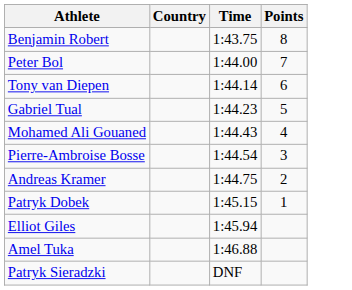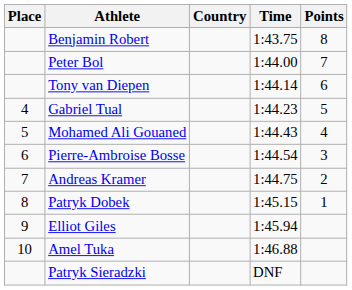 <table class="wikitable">
 <tr>
+<th>Place</th>
 <th>Athlete</th>
 <th>Country</th>
 <th>Time</th>
 <th>Points</th>
 </tr>
 <tr>
+<td align=center></td>
 <td><a href='#'>Benjamin Robert</a></td>
 <td></td>
 <td>1:43.75</td>
 <td align=center>8</td>
 </tr>
 <tr>
+<td align=center></td>
 <td><a href='#'>Peter Bol</a></td>
 <td></td>
 <td>1:44.00</td>
 <td align=center>7</td>
 </tr>
 <tr>
+<td align=center></td>
 <td><a href='#'>Tony van Diepen</a></td>
 <td></td>
 <td>1:44.14</td>
 <td align=center>6</td>
 </tr>
 <tr>
+<td align=center>4</td>
 <td><a href='#'>Gabriel Tual</a></td>
 <td></td>
 <td>1:44.23</td>
 <td align=center>5</td>
 </tr>
 <tr>
+<td align=center>5</td>
 <td><a href='#'>Mohamed Ali Gouaned</a></td>
 <td></td>
 <td>1:44.43</td>
 <td align=center>4</td>
 </tr>
 <tr>
+<td align=center>6</td>
 <td><a href='#'>Pierre-Ambroise Bosse</a></td>
 <td></td>
 <td>1:44.54</td>
 <td align=center>3</td>
 </tr>
 <tr>
+<td align=center>7</td>
 <td><a href='#'>Andreas Kramer</a></td>
 <td></td>
 <td>1:44.75</td>
 <td align=center>2</td>
 </tr>
 <tr>
+<td align=center>8</td>
 <td><a href='#'>Patryk Dobek</a></td>
 <td></td>
 <td>1:45.15</td>
 <td align=center>1</td>
 </tr>
 <tr>
+<td align=center>9</td>
 <td><a href='#'>Elliot Giles</a></td>
 <td></td>
 <td>1:45.94</td>
 <td align=center></td>
 </tr>
 <tr>
+<td align=center>10</td>
 <td><a href='#'>Amel Tuka</a></td>
 <td></td>
 <td>1:46.88</td>
 <td align=center></td>
 </tr>
 <tr>
+<td align=center></td>
 <td><a href='#'>Patryk Sieradzki</a></td>
 <td></td>
 <td>DNF</td>
 <td align=center></td>
 </tr>
 </table>
